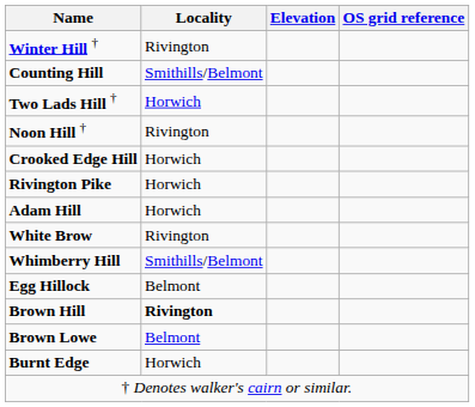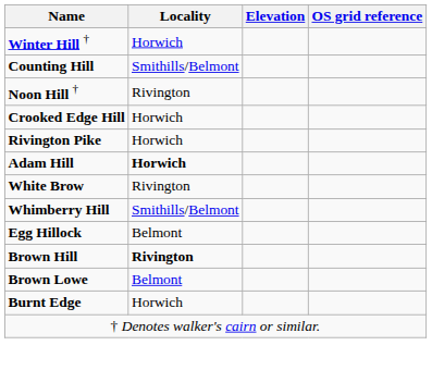 <table class="wikitable sortable">
 <tr>
 <th>Name</th>
 <th>Locality</th>
 <th><a href='#'>Elevation</a></th>
 <th><a href='#'>OS grid reference</a></th>
 </tr>
 <tr>
 <td><strong><a href='#'>Winter Hill</a></strong> <sup>†</sup></td>
-<td>Rivington</td>
+<td><a href='#'>Horwich</a></td>
 <td></td>
 <td></td>
 </tr>
 <tr>
 <td><strong>Counting Hill</strong></td>
 <td><a href='#'>Smithills</a>/<a href='#'>Belmont</a></td>
-<td></td>
-<td></td>
-</tr>
-<tr>
-<td><strong>Two Lads Hill</strong> <sup>†</sup></td>
-<td><a href='#'>Horwich</a></td>
 <td></td>
 <td></td>
 </tr>
 <tr>
 <td><strong>Noon Hill</strong> <sup>†</sup></td>
 <td>Rivington</td>
 <td></td>
 <td></td>
 </tr>
 <tr>
 <td><strong>Crooked Edge Hill</strong></td>
 <td>Horwich</td>
 <td></td>
 <td></td>
 </tr>
 <tr>
 <td><strong>Rivington Pike</strong></td>
 <td>Horwich</td>
 <td></td>
 <td></td>
 </tr>
 <tr>
 <td><strong>Adam Hill</strong></td>
-<td>Horwich</td>
+<td><strong>Horwich</strong></td>
 <td></td>
 <td></td>
 </tr>
 <tr>
 <td><strong>White Brow</strong></td>
 <td>Rivington</td>
 <td></td>
 <td></td>
 </tr>
 <tr>
 <td><strong>Whimberry Hill</strong></td>
 <td><a href='#'>Smithills</a>/<a href='#'>Belmont</a></td>
 <td></td>
 <td></td>
 </tr>
 <tr>
 <td><strong>Egg Hillock</strong></td>
 <td>Belmont</td>
 <td></td>
 <td></td>
 </tr>
 <tr>
 <td><strong>Brown Hill</strong></td>
 <td><strong>Rivington</strong></td>
 <td></td>
 <td></td>
 </tr>
 <tr>
 <td><strong>Brown Lowe</strong></td>
 <td><a href='#'>Belmont</a></td>
 <td></td>
 <td></td>
 </tr>
 <tr>
 <td><strong>Burnt Edge</strong></td>
 <td>Horwich</td>
 <td></td>
 <td></td>
 </tr>
 <tr>
 <td colspan="4" style="text-align:center;">† <em>Denotes walker's <a href='#'>cairn</a> or similar.</em></td>
 </tr>
 </table>
